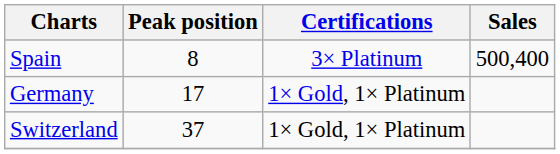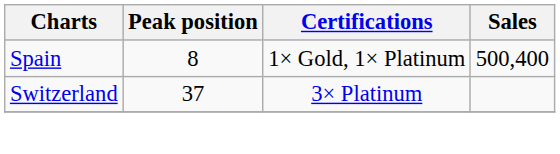 <table class="wikitable">
 <tr>
 <th>Charts</th>
 <th>Peak position</th>
 <th><a href='#'>Certifications</a></th>
 <th>Sales</th>
 </tr>
 <tr>
 <td><a href='#'>Spain</a></td>
 <td align=center>8</td>
-<td align=center><a href='#'>3× Platinum</a></td>
+<td align=center>1× Gold, 1× Platinum</td>
 <td align=center>500,400</td>
-</tr>
-<tr>
-<td><a href='#'>Germany</a></td>
-<td align=center>17</td>
-<td align=center><a href='#'>1× Gold</a>, 1× Platinum</td>
-<td align=center></td>
 </tr>
 <tr>
 <td><a href='#'>Switzerland</a></td>
 <td align=center>37</td>
-<td align=center>1× Gold, 1× Platinum</td>
+<td align=center><a href='#'>3× Platinum</a></td>
 <td align=center></td>
 </tr>
 <tr>
 </tr>
 </table>
